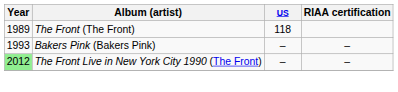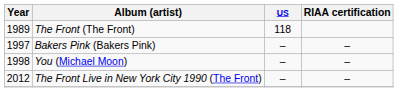 <table class="wikitable" style="text-align:center;">
 <tr>
 <th>Year</th>
 <th>Album (artist)</th>
 <th style="width:50px;"><small><a href='#'>US</a></small></th>
 <th>RIAA certification</th>
 </tr>
 <tr>
 <td>1989</td>
 <td style="text-align:left;"><em>The Front</em> (The Front)</td>
 <td>118</td>
 <td></td>
 </tr>
 <tr>
-<td>1993</td>
+<td>1997</td>
 <td style="text-align:left;"><em>Bakers Pink</em> (Bakers Pink)</td>
 <td>–</td>
 <td>–</td>
 </tr>
 <tr>
-<td style="background: lightgreen;">2012</td>
+<td>1998</td>
+<td style="text-align:left;"><em>You</em> (<a href='#'>Michael Moon</a>)</td>
+<td>–</td>
+<td>–</td>
+</tr>
+<tr>
+<td>2012</td>
 <td style="text-align:left;"><em>The Front Live in New York City 1990</em> (<a href='#'>The Front</a>)</td>
 <td>–</td>
 <td>–</td>
 </tr>
 <tr>
 </tr>
 </table>
